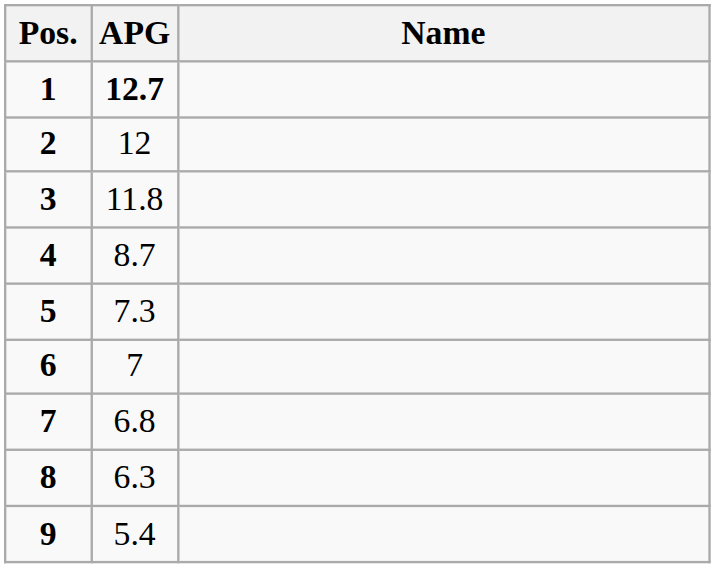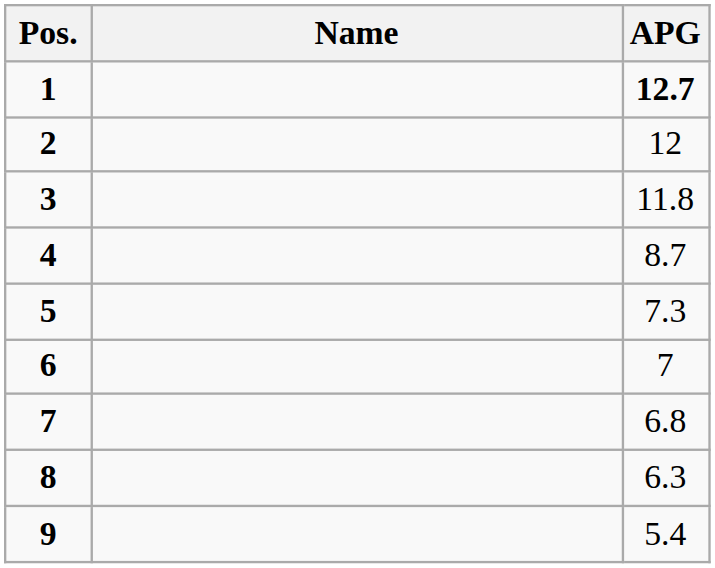 <table class="wikitable" style="text-align:center; font-size:90%;">
 <tr>
 <th width=30px>Pos.</th>
+<th width=220px>Name</th>
 <th width=20px>APG</th>
-<th width=220px>Name</th>
 </tr>
 <tr>
 <td><strong>1</strong></td>
+<td align=left><strong></strong></td>
 <td><strong>12.7</strong></td>
-<td align=left><strong></strong></td>
 </tr>
 <tr>
 <td><strong>2</strong></td>
+<td align=left></td>
 <td>12</td>
-<td align=left></td>
 </tr>
 <tr>
 <td><strong>3</strong></td>
+<td align=left></td>
 <td>11.8</td>
-<td align=left></td>
 </tr>
 <tr>
 <td><strong>4</strong></td>
+<td align=left></td>
 <td>8.7</td>
-<td align=left></td>
 </tr>
 <tr>
 <td><strong>5</strong></td>
+<td align=left></td>
 <td>7.3</td>
-<td align=left></td>
 </tr>
 <tr>
 <td><strong>6</strong></td>
+<td align=left></td>
 <td>7</td>
-<td align=left></td>
 </tr>
 <tr>
 <td><strong>7</strong></td>
+<td align=left></td>
 <td>6.8</td>
-<td align=left></td>
 </tr>
 <tr>
 <td><strong>8</strong></td>
+<td align=left></td>
 <td>6.3</td>
-<td align=left></td>
 </tr>
 <tr>
 <td><strong>9</strong></td>
+<td align=left></td>
 <td>5.4</td>
-<td align=left></td>
 </tr>
 </table>
